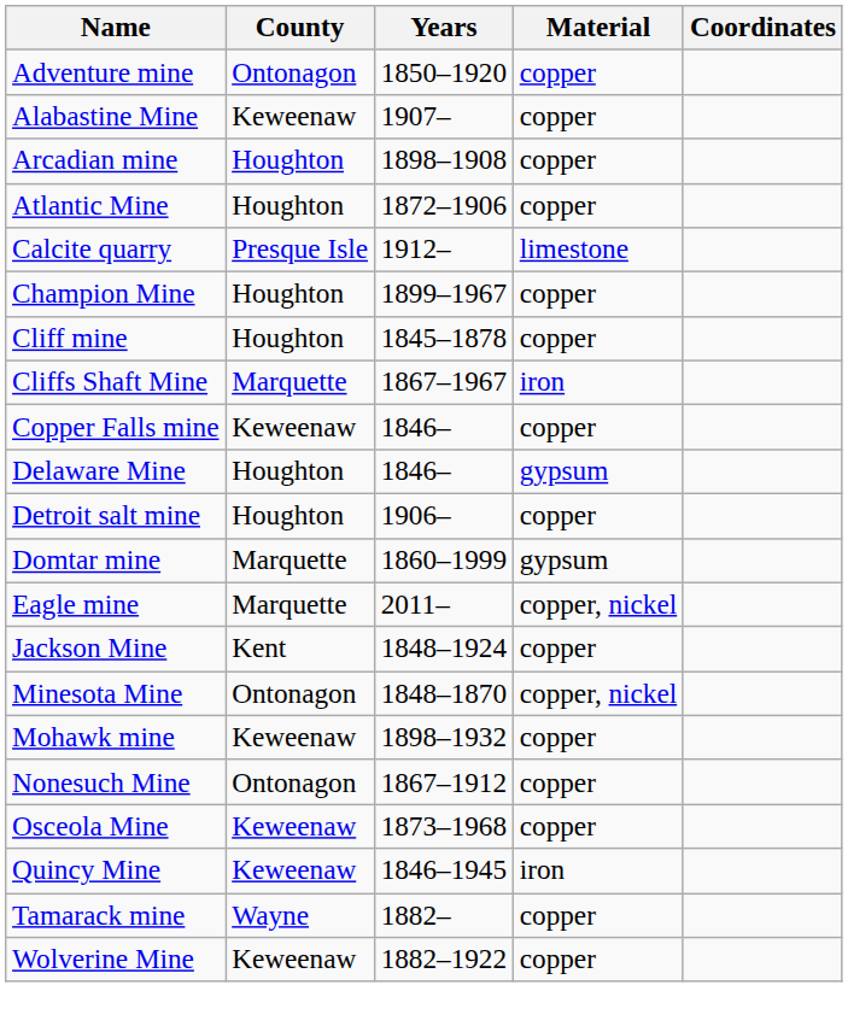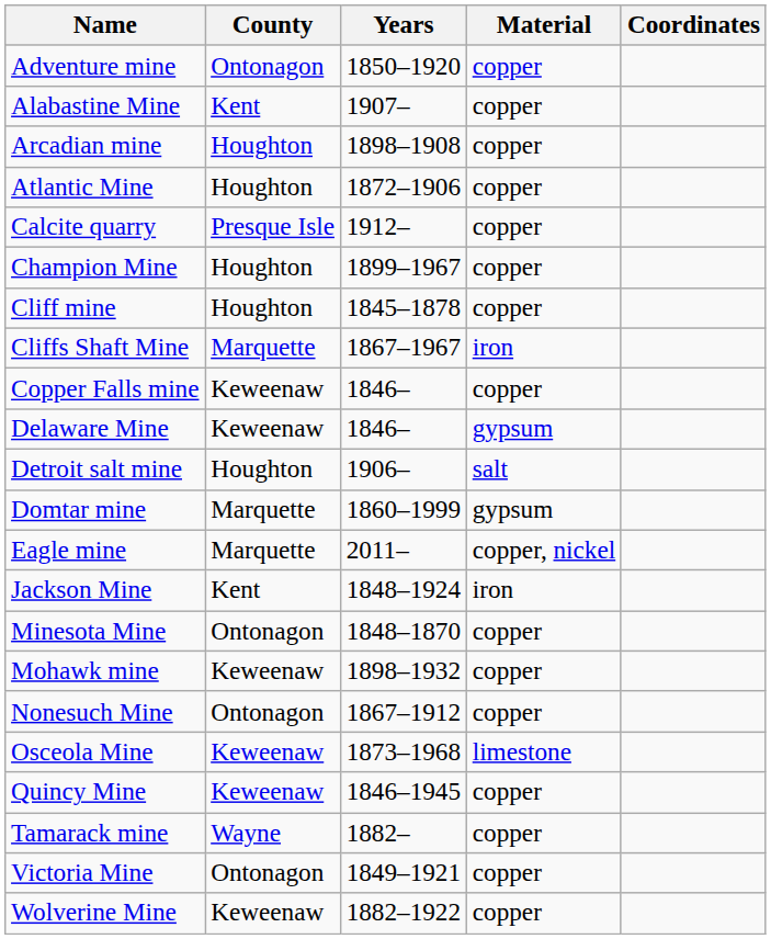 <table class="wikitable sortable">
 <tr>
 <th>Name</th>
 <th>County</th>
 <th>Years</th>
 <th>Material</th>
 <th>Coordinates</th>
 </tr>
 <tr>
 <td><a href='#'>Adventure mine</a></td>
 <td><a href='#'>Ontonagon</a></td>
 <td>1850–1920</td>
 <td><a href='#'>copper</a></td>
 <td></td>
 </tr>
 <tr>
 <td><a href='#'>Alabastine Mine</a></td>
-<td>Keweenaw</td>
+<td><a href='#'>Kent</a></td>
 <td>1907–</td>
 <td>copper</td>
 <td></td>
 </tr>
 <tr>
 <td><a href='#'>Arcadian mine</a></td>
 <td><a href='#'>Houghton</a></td>
 <td>1898–1908</td>
 <td>copper</td>
 <td></td>
 </tr>
 <tr>
 <td><a href='#'>Atlantic Mine</a></td>
 <td>Houghton</td>
 <td>1872–1906</td>
 <td>copper</td>
 <td></td>
 </tr>
 <tr>
 <td><a href='#'>Calcite quarry</a></td>
 <td><a href='#'>Presque Isle</a></td>
 <td>1912–</td>
-<td><a href='#'>limestone</a></td>
+<td>copper</td>
 <td></td>
 </tr>
 <tr>
 <td><a href='#'>Champion Mine</a></td>
 <td>Houghton</td>
 <td>1899–1967</td>
 <td>copper</td>
 <td></td>
 </tr>
 <tr>
 <td><a href='#'>Cliff mine</a></td>
 <td>Houghton</td>
 <td>1845–1878</td>
 <td>copper</td>
 <td></td>
 </tr>
 <tr>
 <td><a href='#'>Cliffs Shaft Mine</a></td>
 <td><a href='#'>Marquette</a></td>
 <td>1867–1967</td>
 <td><a href='#'>iron</a></td>
 <td></td>
 </tr>
 <tr>
 <td><a href='#'>Copper Falls mine</a></td>
 <td>Keweenaw</td>
 <td>1846–</td>
 <td>copper</td>
 <td></td>
 </tr>
 <tr>
 <td><a href='#'>Delaware Mine</a></td>
-<td>Houghton</td>
+<td>Keweenaw</td>
 <td>1846–</td>
 <td><a href='#'>gypsum</a></td>
 <td></td>
 </tr>
 <tr>
 <td><a href='#'>Detroit salt mine</a></td>
 <td>Houghton</td>
 <td>1906–</td>
-<td>copper</td>
+<td><a href='#'>salt</a></td>
 <td></td>
 </tr>
 <tr>
 <td><a href='#'>Domtar mine</a></td>
 <td>Marquette</td>
 <td>1860–1999</td>
 <td>gypsum</td>
 <td></td>
 </tr>
 <tr>
 <td><a href='#'>Eagle mine</a></td>
 <td>Marquette</td>
 <td>2011–</td>
 <td>copper, <a href='#'>nickel</a></td>
 <td></td>
 </tr>
 <tr>
 <td><a href='#'>Jackson Mine</a></td>
 <td>Kent</td>
 <td>1848–1924</td>
-<td>copper</td>
+<td>iron</td>
 <td></td>
 </tr>
 <tr>
 <td><a href='#'>Minesota Mine</a></td>
 <td>Ontonagon</td>
 <td>1848–1870</td>
-<td>copper, <a href='#'>nickel</a></td>
+<td>copper</td>
 <td></td>
 </tr>
 <tr>
 <td><a href='#'>Mohawk mine</a></td>
 <td>Keweenaw</td>
 <td>1898–1932</td>
 <td>copper</td>
 <td></td>
 </tr>
 <tr>
 <td><a href='#'>Nonesuch Mine</a></td>
 <td>Ontonagon</td>
 <td>1867–1912</td>
 <td>copper</td>
 <td></td>
 </tr>
 <tr>
 <td><a href='#'>Osceola Mine</a></td>
 <td><a href='#'>Keweenaw</a></td>
 <td>1873–1968</td>
-<td>copper</td>
+<td><a href='#'>limestone</a></td>
 <td></td>
 </tr>
 <tr>
 <td><a href='#'>Quincy Mine</a></td>
 <td><a href='#'>Keweenaw</a></td>
 <td>1846–1945</td>
-<td>iron</td>
+<td>copper</td>
 <td></td>
 </tr>
 <tr>
 <td><a href='#'>Tamarack mine</a></td>
 <td><a href='#'>Wayne</a></td>
 <td>1882–</td>
+<td>copper</td>
+<td></td>
+</tr>
+<tr>
+<td><a href='#'>Victoria Mine</a></td>
+<td>Ontonagon</td>
+<td>1849–1921</td>
 <td>copper</td>
 <td></td>
 </tr>
 <tr>
 <td><a href='#'>Wolverine Mine</a></td>
 <td>Keweenaw</td>
 <td>1882–1922</td>
 <td>copper</td>
 <td></td>
 </tr>
 </table>
